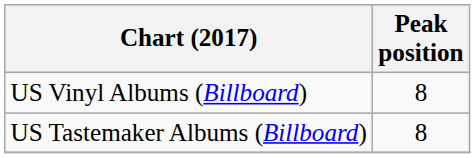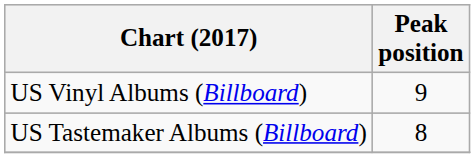 <table class="wikitable sortable">
 <tr>
 <th>Chart (2017)</th>
 <th>Peak<br>position</th>
 </tr>
 <tr>
 <td>US Vinyl Albums (<em><a href='#'>Billboard</a></em>)</td>
-<td align="center">8</td>
+<td align="center">9</td>
 </tr>
 <tr>
 <td>US Tastemaker Albums (<em><a href='#'>Billboard</a></em>)</td>
 <td align="center">8</td>
 </tr>
 <tr>
 </tr>
 </table>
